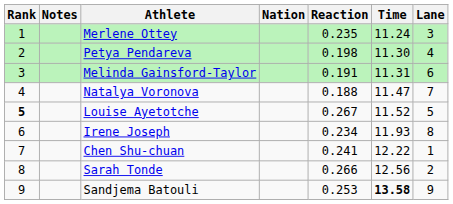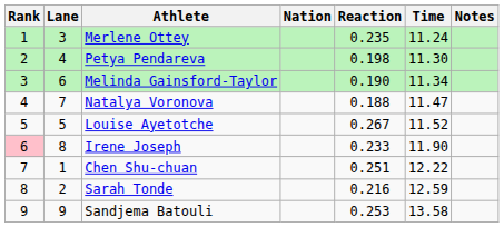 <table class="wikitable sortable" style="text-align:center">
 <tr>
 <th>Rank</th>
-<th>Notes</th>
+<th>Lane</th>
 <th>Athlete</th>
 <th>Nation</th>
 <th>Reaction</th>
 <th>Time</th>
-<th>Lane</th>
+<th>Notes</th>
 </tr>
 <tr bgcolor = "bbf3bb">
 <td align="center">1</td>
-<td align="center"></td>
+<td align="center">3</td>
 <td align="left"><a href='#'>Merlene Ottey</a></td>
 <td align="left"></td>
 <td align="center">0.235</td>
 <td align="center">11.24</td>
-<td align="center">3</td>
+<td align="center"></td>
 </tr>
 <tr bgcolor = "bbf3bb">
 <td align="center">2</td>
-<td align="center"></td>
+<td align="center">4</td>
 <td align="left"><a href='#'>Petya Pendareva</a></td>
 <td align="left"></td>
 <td align="center">0.198</td>
 <td align="center">11.30</td>
-<td align="center">4</td>
+<td align="center"></td>
 </tr>
 <tr bgcolor = "bbf3bb">
 <td align="center">3</td>
-<td align="center"></td>
+<td align="center">6</td>
 <td align="left"><a href='#'>Melinda Gainsford-Taylor</a></td>
 <td align="left"></td>
-<td align="center">0.191</td>
-<td align="center">11.31</td>
-<td align="center">6</td>
+<td align="center">0.190</td>
+<td align="center">11.34</td>
+<td align="center"></td>
 </tr>
 <tr>
 <td align="center">4</td>
-<td align="center"></td>
+<td align="center">7</td>
 <td align="left"><a href='#'>Natalya Voronova</a></td>
 <td align="left"></td>
 <td align="center">0.188</td>
 <td align="center">11.47</td>
-<td align="center">7</td>
+<td align="center"></td>
 </tr>
 <tr>
-<td align="center"><strong>5</strong></td>
-<td align="center"></td>
+<td align="center">5</td>
+<td align="center">5</td>
 <td align="left"><a href='#'>Louise Ayetotche</a></td>
 <td align="left"></td>
 <td align="center">0.267</td>
 <td align="center">11.52</td>
-<td align="center">5</td>
+<td align="center"></td>
 </tr>
 <tr>
-<td align="center">6</td>
-<td align="center"></td>
+<td align="center" style="background: pink;">6</td>
+<td align="center">8</td>
 <td align="left"><a href='#'>Irene Joseph</a></td>
 <td align="left"></td>
-<td align="center">0.234</td>
-<td align="center">11.93</td>
-<td align="center">8</td>
+<td align="center">0.233</td>
+<td align="center">11.90</td>
+<td align="center"></td>
 </tr>
 <tr>
 <td align="center">7</td>
-<td align="center"></td>
+<td align="center">1</td>
 <td align="left"><a href='#'>Chen Shu-chuan</a></td>
 <td align="left"></td>
-<td align="center">0.241</td>
+<td align="center">0.251</td>
 <td align="center">12.22</td>
-<td align="center">1</td>
+<td align="center"></td>
 </tr>
 <tr>
 <td align="center">8</td>
-<td align="center"></td>
+<td align="center">2</td>
 <td align="left"><a href='#'>Sarah Tonde</a></td>
 <td align="left"></td>
-<td align="center">0.266</td>
-<td align="center">12.56</td>
-<td align="center">2</td>
+<td align="center">0.216</td>
+<td align="center">12.59</td>
+<td align="center"></td>
 </tr>
 <tr>
 <td align="center">9</td>
-<td align="center"></td>
+<td align="center">9</td>
 <td align="left">Sandjema Batouli</td>
 <td align="left"></td>
 <td align="center">0.253</td>
-<td align="center"><strong>13.58</strong></td>
-<td align="center">9</td>
+<td align="center">13.58</td>
+<td align="center"></td>
 </tr>
 </table>
